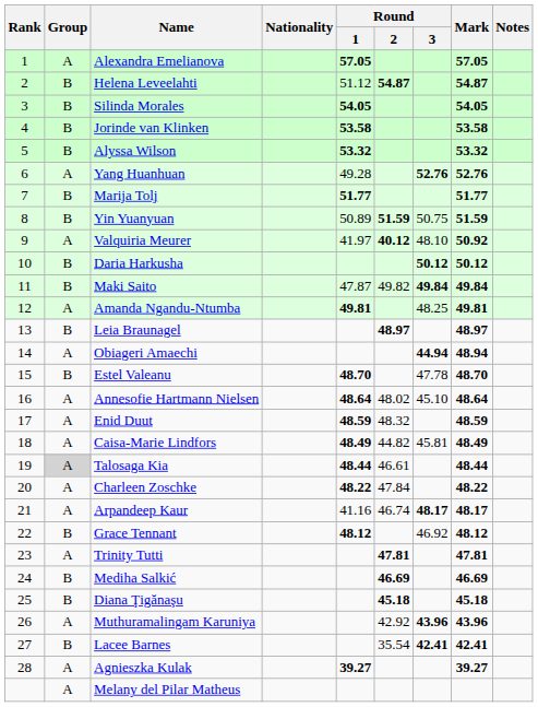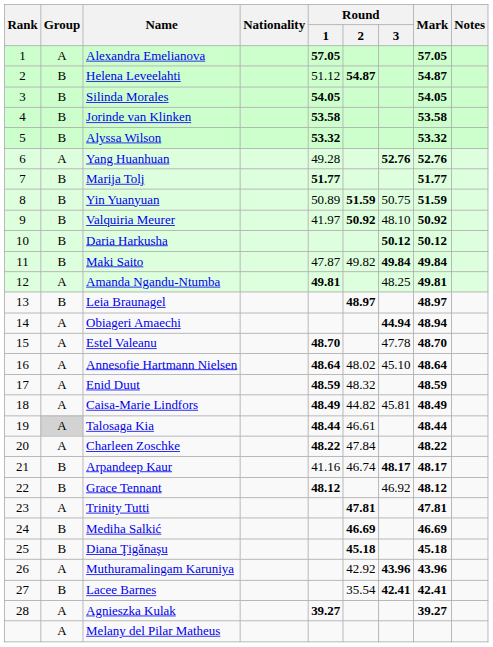 <table class="wikitable sortable" style="text-align:center">
 <tr>
 <th rowspan=2>Rank</th>
 <th rowspan=2>Group</th>
 <th rowspan=2>Name</th>
 <th rowspan=2>Nationality</th>
 <th colspan=3>Round</th>
 <th rowspan=2>Mark</th>
 <th rowspan=2>Notes</th>
 </tr>
 <tr>
 <th>1</th>
 <th>2</th>
 <th>3</th>
 </tr>
 <tr bgcolor=ccffcc>
 <td>1</td>
 <td>A</td>
 <td align="left"><a href='#'>Alexandra Emelianova</a></td>
 <td align="left"></td>
 <td><strong>57.05</strong></td>
 <td></td>
 <td></td>
 <td><strong>57.05</strong></td>
 <td></td>
 </tr>
 <tr bgcolor="ccffcc">
 <td>2</td>
 <td>B</td>
 <td align="left"><a href='#'>Helena Leveelahti</a></td>
 <td align="left"></td>
 <td>51.12</td>
 <td><strong>54.87</strong></td>
 <td></td>
 <td><strong>54.87</strong></td>
 <td></td>
 </tr>
 <tr bgcolor="ccffcc">
 <td>3</td>
 <td>B</td>
 <td align="left"><a href='#'>Silinda Morales</a></td>
 <td align="left"></td>
 <td><strong>54.05</strong></td>
 <td></td>
 <td></td>
 <td><strong>54.05</strong></td>
 <td></td>
 </tr>
 <tr bgcolor="ccffcc">
 <td>4</td>
 <td>B</td>
 <td align="left"><a href='#'>Jorinde van Klinken</a></td>
 <td align="left"></td>
 <td><strong>53.58</strong></td>
 <td></td>
 <td></td>
 <td><strong>53.58</strong></td>
 <td></td>
 </tr>
 <tr bgcolor="ccffcc">
 <td>5</td>
 <td>B</td>
 <td align="left"><a href='#'>Alyssa Wilson</a></td>
 <td align="left"></td>
 <td><strong>53.32</strong></td>
 <td></td>
 <td></td>
 <td><strong>53.32</strong></td>
 <td></td>
 </tr>
 <tr bgcolor="ddffdd">
 <td>6</td>
 <td>A</td>
 <td align="left"><a href='#'>Yang Huanhuan</a></td>
 <td align="left"></td>
 <td>49.28</td>
 <td></td>
 <td><strong>52.76</strong></td>
 <td><strong>52.76</strong></td>
 <td></td>
 </tr>
 <tr bgcolor="ddffdd">
 <td>7</td>
 <td>B</td>
 <td align="left"><a href='#'>Marija Tolj</a></td>
 <td align="left"></td>
 <td><strong>51.77</strong></td>
 <td></td>
 <td></td>
 <td><strong>51.77</strong></td>
 <td></td>
 </tr>
 <tr bgcolor="ddffdd">
 <td>8</td>
 <td>B</td>
 <td align="left"><a href='#'>Yin Yuanyuan</a></td>
 <td align="left"></td>
 <td>50.89</td>
 <td><strong>51.59</strong></td>
 <td>50.75</td>
 <td><strong>51.59</strong></td>
 <td></td>
 </tr>
 <tr bgcolor="ddffdd">
 <td>9</td>
-<td>A</td>
+<td>B</td>
 <td align="left"><a href='#'>Valquiria Meurer</a></td>
 <td align="left"></td>
 <td>41.97</td>
-<td><strong>40.12</strong></td>
+<td><strong>50.92</strong></td>
 <td>48.10</td>
 <td><strong>50.92</strong></td>
 <td></td>
 </tr>
 <tr bgcolor="ddffdd">
 <td>10</td>
 <td>B</td>
 <td align="left"><a href='#'>Daria Harkusha</a></td>
 <td align="left"></td>
 <td></td>
 <td></td>
 <td><strong>50.12</strong></td>
 <td><strong>50.12</strong></td>
 <td></td>
 </tr>
 <tr bgcolor="ddffdd">
 <td>11</td>
 <td>B</td>
 <td align="left"><a href='#'>Maki Saito</a></td>
 <td align="left"></td>
 <td>47.87</td>
 <td>49.82</td>
 <td><strong>49.84</strong></td>
 <td><strong>49.84</strong></td>
 <td></td>
 </tr>
 <tr bgcolor="ddffdd">
 <td>12</td>
 <td>A</td>
 <td align="left"><a href='#'>Amanda Ngandu-Ntumba</a></td>
 <td align="left"></td>
 <td><strong>49.81</strong></td>
 <td></td>
 <td>48.25</td>
 <td><strong>49.81</strong></td>
 <td></td>
 </tr>
 <tr>
 <td>13</td>
 <td>B</td>
 <td align="left"><a href='#'>Leia Braunagel</a></td>
 <td align="left"></td>
 <td></td>
 <td><strong>48.97</strong></td>
 <td></td>
 <td><strong>48.97</strong></td>
 <td></td>
 </tr>
 <tr>
 <td>14</td>
 <td>A</td>
 <td align="left"><a href='#'>Obiageri Amaechi</a></td>
 <td align="left"></td>
 <td></td>
 <td></td>
 <td><strong>44.94</strong></td>
 <td><strong>48.94</strong></td>
 <td></td>
 </tr>
 <tr>
 <td>15</td>
-<td>B</td>
+<td>A</td>
 <td align="left"><a href='#'>Estel Valeanu</a></td>
 <td align="left"></td>
 <td><strong>48.70</strong></td>
 <td></td>
 <td>47.78</td>
 <td><strong>48.70</strong></td>
 <td></td>
 </tr>
 <tr>
 <td>16</td>
 <td>A</td>
 <td align="left"><a href='#'>Annesofie Hartmann Nielsen</a></td>
 <td align="left"></td>
 <td><strong>48.64</strong></td>
 <td>48.02</td>
 <td>45.10</td>
 <td><strong>48.64</strong></td>
 <td></td>
 </tr>
 <tr>
 <td>17</td>
 <td>A</td>
 <td align="left"><a href='#'>Enid Duut</a></td>
 <td align="left"></td>
 <td><strong>48.59</strong></td>
 <td>48.32</td>
 <td></td>
 <td><strong>48.59</strong></td>
 <td></td>
 </tr>
 <tr>
 <td>18</td>
 <td>A</td>
 <td align="left"><a href='#'>Caisa-Marie Lindfors</a></td>
 <td align="left"></td>
 <td><strong>48.49</strong></td>
 <td>44.82</td>
 <td>45.81</td>
 <td><strong>48.49</strong></td>
 <td></td>
 </tr>
 <tr>
 <td>19</td>
 <td style="background: lightgrey;">A</td>
 <td align="left"><a href='#'>Talosaga Kia</a></td>
 <td align="left"></td>
 <td><strong>48.44</strong></td>
 <td>46.61</td>
 <td></td>
 <td><strong>48.44</strong></td>
 <td></td>
 </tr>
 <tr>
 <td>20</td>
 <td>A</td>
 <td align="left"><a href='#'>Charleen Zoschke</a></td>
 <td align="left"></td>
 <td><strong>48.22</strong></td>
 <td>47.84</td>
 <td></td>
 <td><strong>48.22</strong></td>
 <td></td>
 </tr>
 <tr>
 <td>21</td>
-<td>A</td>
+<td>B</td>
 <td align="left"><a href='#'>Arpandeep Kaur</a></td>
 <td align="left"></td>
 <td>41.16</td>
 <td>46.74</td>
 <td><strong>48.17</strong></td>
 <td><strong>48.17</strong></td>
 <td></td>
 </tr>
 <tr>
 <td>22</td>
 <td>B</td>
 <td align="left"><a href='#'>Grace Tennant</a></td>
 <td align="left"></td>
 <td><strong>48.12</strong></td>
 <td></td>
 <td>46.92</td>
 <td><strong>48.12</strong></td>
 <td></td>
 </tr>
 <tr>
 <td>23</td>
 <td>A</td>
 <td align="left"><a href='#'>Trinity Tutti</a></td>
 <td align="left"></td>
 <td></td>
 <td><strong>47.81</strong></td>
 <td></td>
 <td><strong>47.81</strong></td>
 <td></td>
 </tr>
 <tr>
 <td>24</td>
 <td>B</td>
 <td align="left"><a href='#'>Mediha Salkić</a></td>
 <td align="left"></td>
 <td></td>
 <td><strong>46.69</strong></td>
 <td></td>
 <td><strong>46.69</strong></td>
 <td></td>
 </tr>
 <tr>
 <td>25</td>
 <td>B</td>
 <td align="left"><a href='#'>Diana Ţigănaşu</a></td>
 <td align="left"></td>
 <td></td>
 <td><strong>45.18</strong></td>
 <td></td>
 <td><strong>45.18</strong></td>
 <td></td>
 </tr>
 <tr>
 <td>26</td>
 <td>A</td>
 <td align="left"><a href='#'>Muthuramalingam Karuniya</a></td>
 <td align="left"></td>
 <td></td>
 <td>42.92</td>
 <td><strong>43.96</strong></td>
 <td><strong>43.96</strong></td>
 <td></td>
 </tr>
 <tr>
 <td>27</td>
 <td>B</td>
 <td align="left"><a href='#'>Lacee Barnes</a></td>
 <td align="left"></td>
 <td></td>
 <td>35.54</td>
 <td><strong>42.41</strong></td>
 <td><strong>42.41</strong></td>
 <td></td>
 </tr>
 <tr>
 <td>28</td>
 <td>A</td>
 <td align="left"><a href='#'>Agnieszka Kulak</a></td>
 <td align="left"></td>
 <td><strong>39.27</strong></td>
 <td></td>
 <td></td>
 <td><strong>39.27</strong></td>
 <td></td>
 </tr>
 <tr>
 <td></td>
 <td>A</td>
 <td align="left"><a href='#'>Melany del Pilar Matheus</a></td>
 <td align="left"></td>
 <td></td>
 <td></td>
 <td></td>
 <td></td>
 <td></td>
 </tr>
 </table>
